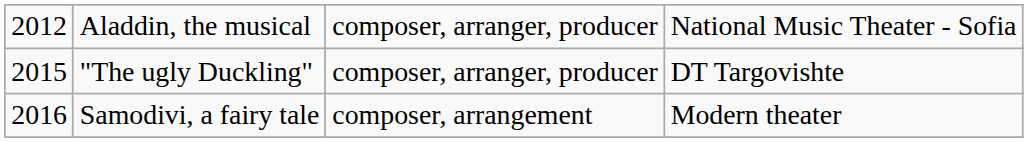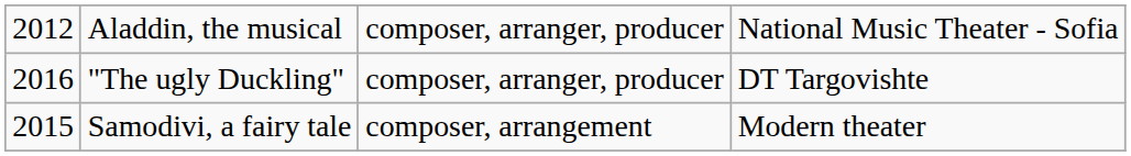 <table class="wikitable">
 <tr>
 <td>2012</td>
 <td>Aladdin, the musical</td>
 <td>composer, arranger, producer</td>
 <td>National Music Theater - Sofia</td>
 </tr>
 <tr>
-<td>2015</td>
+<td>2016</td>
 <td>"The ugly Duckling"</td>
 <td>composer, arranger, producer</td>
 <td>DT Targovishte</td>
 </tr>
 <tr>
-<td>2016</td>
+<td>2015</td>
 <td>Samodivi, a fairy tale</td>
 <td>composer, arrangement</td>
 <td>Modern theater</td>
 </tr>
 </table>
